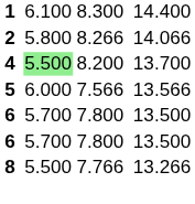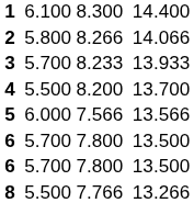 <table>
 <tr>
 <th scope=row style="text-align:center">1</th>
 <td align=left></td>
 <td>6.100</td>
 <td>8.300</td>
 <td></td>
 <td>14.400</td>
 </tr>
 <tr>
 <th scope=row style="text-align:center">2</th>
 <td align=left></td>
 <td>5.800</td>
 <td>8.266</td>
 <td></td>
 <td>14.066</td>
 </tr>
 <tr>
+<th scope=row style="text-align:center">3</th>
+<td align=left></td>
+<td>5.700</td>
+<td>8.233</td>
+<td></td>
+<td>13.933</td>
+</tr>
+<tr>
 <th scope=row style="text-align:center">4</th>
 <td align=left></td>
-<td style="background: lightgreen;">5.500</td>
+<td>5.500</td>
 <td>8.200</td>
 <td></td>
 <td>13.700</td>
 </tr>
 <tr>
 <th scope=row style="text-align:center">5</th>
 <td align=left></td>
 <td>6.000</td>
 <td>7.566</td>
 <td></td>
 <td>13.566</td>
 </tr>
 <tr>
 <th scope=row style="text-align:center">6</th>
 <td align=left></td>
 <td>5.700</td>
 <td>7.800</td>
 <td></td>
 <td>13.500</td>
 </tr>
 <tr>
 <th scope=row style="text-align:center">6</th>
 <td align=left></td>
 <td>5.700</td>
 <td>7.800</td>
 <td></td>
 <td>13.500</td>
 </tr>
 <tr>
 <th scope=row style="text-align:center">8</th>
 <td align=left></td>
 <td>5.500</td>
 <td>7.766</td>
 <td></td>
 <td>13.266</td>
 </tr>
 <tr>
 </tr>
 </table>
